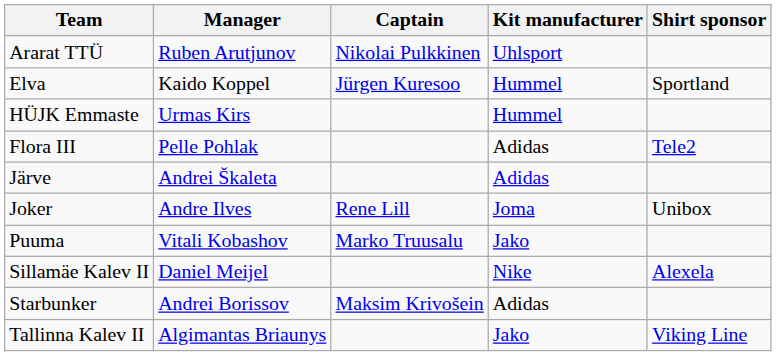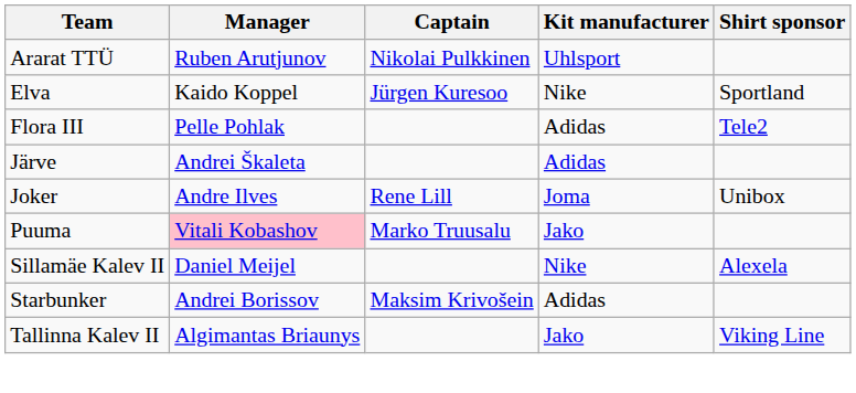 <table class="wikitable sortable" style="text-align: left;">
 <tr>
 <th>Team</th>
 <th>Manager</th>
 <th>Captain</th>
 <th>Kit manufacturer</th>
 <th>Shirt sponsor</th>
 </tr>
 <tr>
 <td>Ararat TTÜ</td>
 <td> <a href='#'>Ruben Arutjunov</a></td>
 <td> <a href='#'>Nikolai Pulkkinen</a></td>
 <td><a href='#'>Uhlsport</a></td>
 <td></td>
 </tr>
 <tr>
 <td>Elva</td>
 <td> Kaido Koppel</td>
 <td> <a href='#'>Jürgen Kuresoo</a></td>
-<td><a href='#'>Hummel</a></td>
+<td>Nike</td>
 <td>Sportland</td>
-</tr>
-<tr>
-<td>HÜJK Emmaste</td>
-<td> <a href='#'>Urmas Kirs</a></td>
-<td></td>
-<td><a href='#'>Hummel</a></td>
-<td></td>
 </tr>
 <tr>
 <td>Flora III</td>
 <td> <a href='#'>Pelle Pohlak</a></td>
 <td></td>
 <td>Adidas</td>
 <td><a href='#'>Tele2</a></td>
 </tr>
 <tr>
 <td>Järve</td>
 <td> <a href='#'>Andrei Škaleta</a></td>
 <td></td>
 <td><a href='#'>Adidas</a></td>
 <td></td>
 </tr>
 <tr>
 <td>Joker</td>
 <td> <a href='#'>Andre Ilves</a></td>
 <td> <a href='#'>Rene Lill</a></td>
 <td><a href='#'>Joma</a></td>
 <td>Unibox</td>
 </tr>
 <tr>
 <td>Puuma</td>
-<td> <a href='#'>Vitali Kobashov</a></td>
+<td style="background: pink;"> <a href='#'>Vitali Kobashov</a></td>
 <td> <a href='#'>Marko Truusalu</a></td>
 <td><a href='#'>Jako</a></td>
 <td></td>
 </tr>
 <tr>
 <td>Sillamäe Kalev II</td>
 <td> <a href='#'>Daniel Meijel</a></td>
 <td></td>
 <td><a href='#'>Nike</a></td>
 <td><a href='#'>Alexela</a></td>
 </tr>
 <tr>
 <td>Starbunker</td>
 <td> <a href='#'>Andrei Borissov</a></td>
 <td> <a href='#'>Maksim Krivošein</a></td>
 <td>Adidas</td>
 <td></td>
 </tr>
 <tr>
 <td>Tallinna Kalev II</td>
 <td> <a href='#'>Algimantas Briaunys</a></td>
 <td></td>
 <td><a href='#'>Jako</a></td>
 <td><a href='#'>Viking Line</a></td>
 </tr>
 </table>
